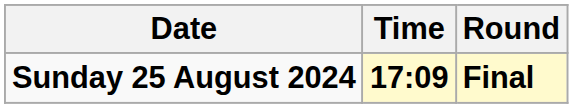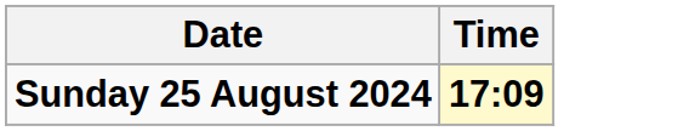 <table class="wikitable">
 <tr>
 <th>Date</th>
 <th>Time</th>
-<th>Round</th>
 </tr>
 <tr>
 <td><strong>Sunday 25 August 2024</strong></td>
 <td style=background:lemonchiffon><strong>17:09</strong></td>
-<td style=background:lemonchiffon><strong>Final</strong></td>
 </tr>
 </table>
